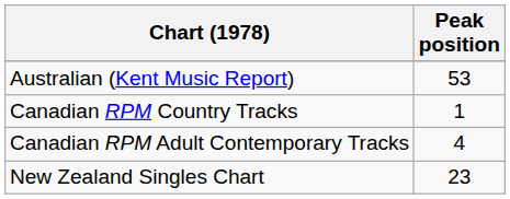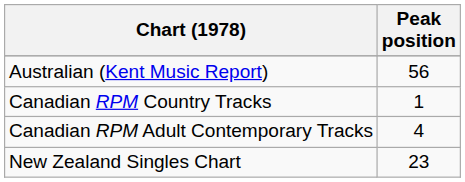 <table class="wikitable sortable">
 <tr>
 <th>Chart (1978)</th>
 <th>Peak<br>position</th>
 </tr>
 <tr>
 </tr>
 <tr>
 </tr>
 <tr>
 <td>Australian (<a href='#'>Kent Music Report</a>)</td>
-<td align="center">53</td>
+<td align="center">56</td>
 </tr>
 <tr>
 <td>Canadian <em><a href='#'>RPM</a></em> Country Tracks</td>
 <td align="center">1</td>
 </tr>
 <tr>
 <td>Canadian <em>RPM</em> Adult Contemporary Tracks</td>
 <td align="center">4</td>
 </tr>
 <tr>
 <td>New Zealand Singles Chart</td>
 <td align="center">23</td>
 </tr>
 </table>
